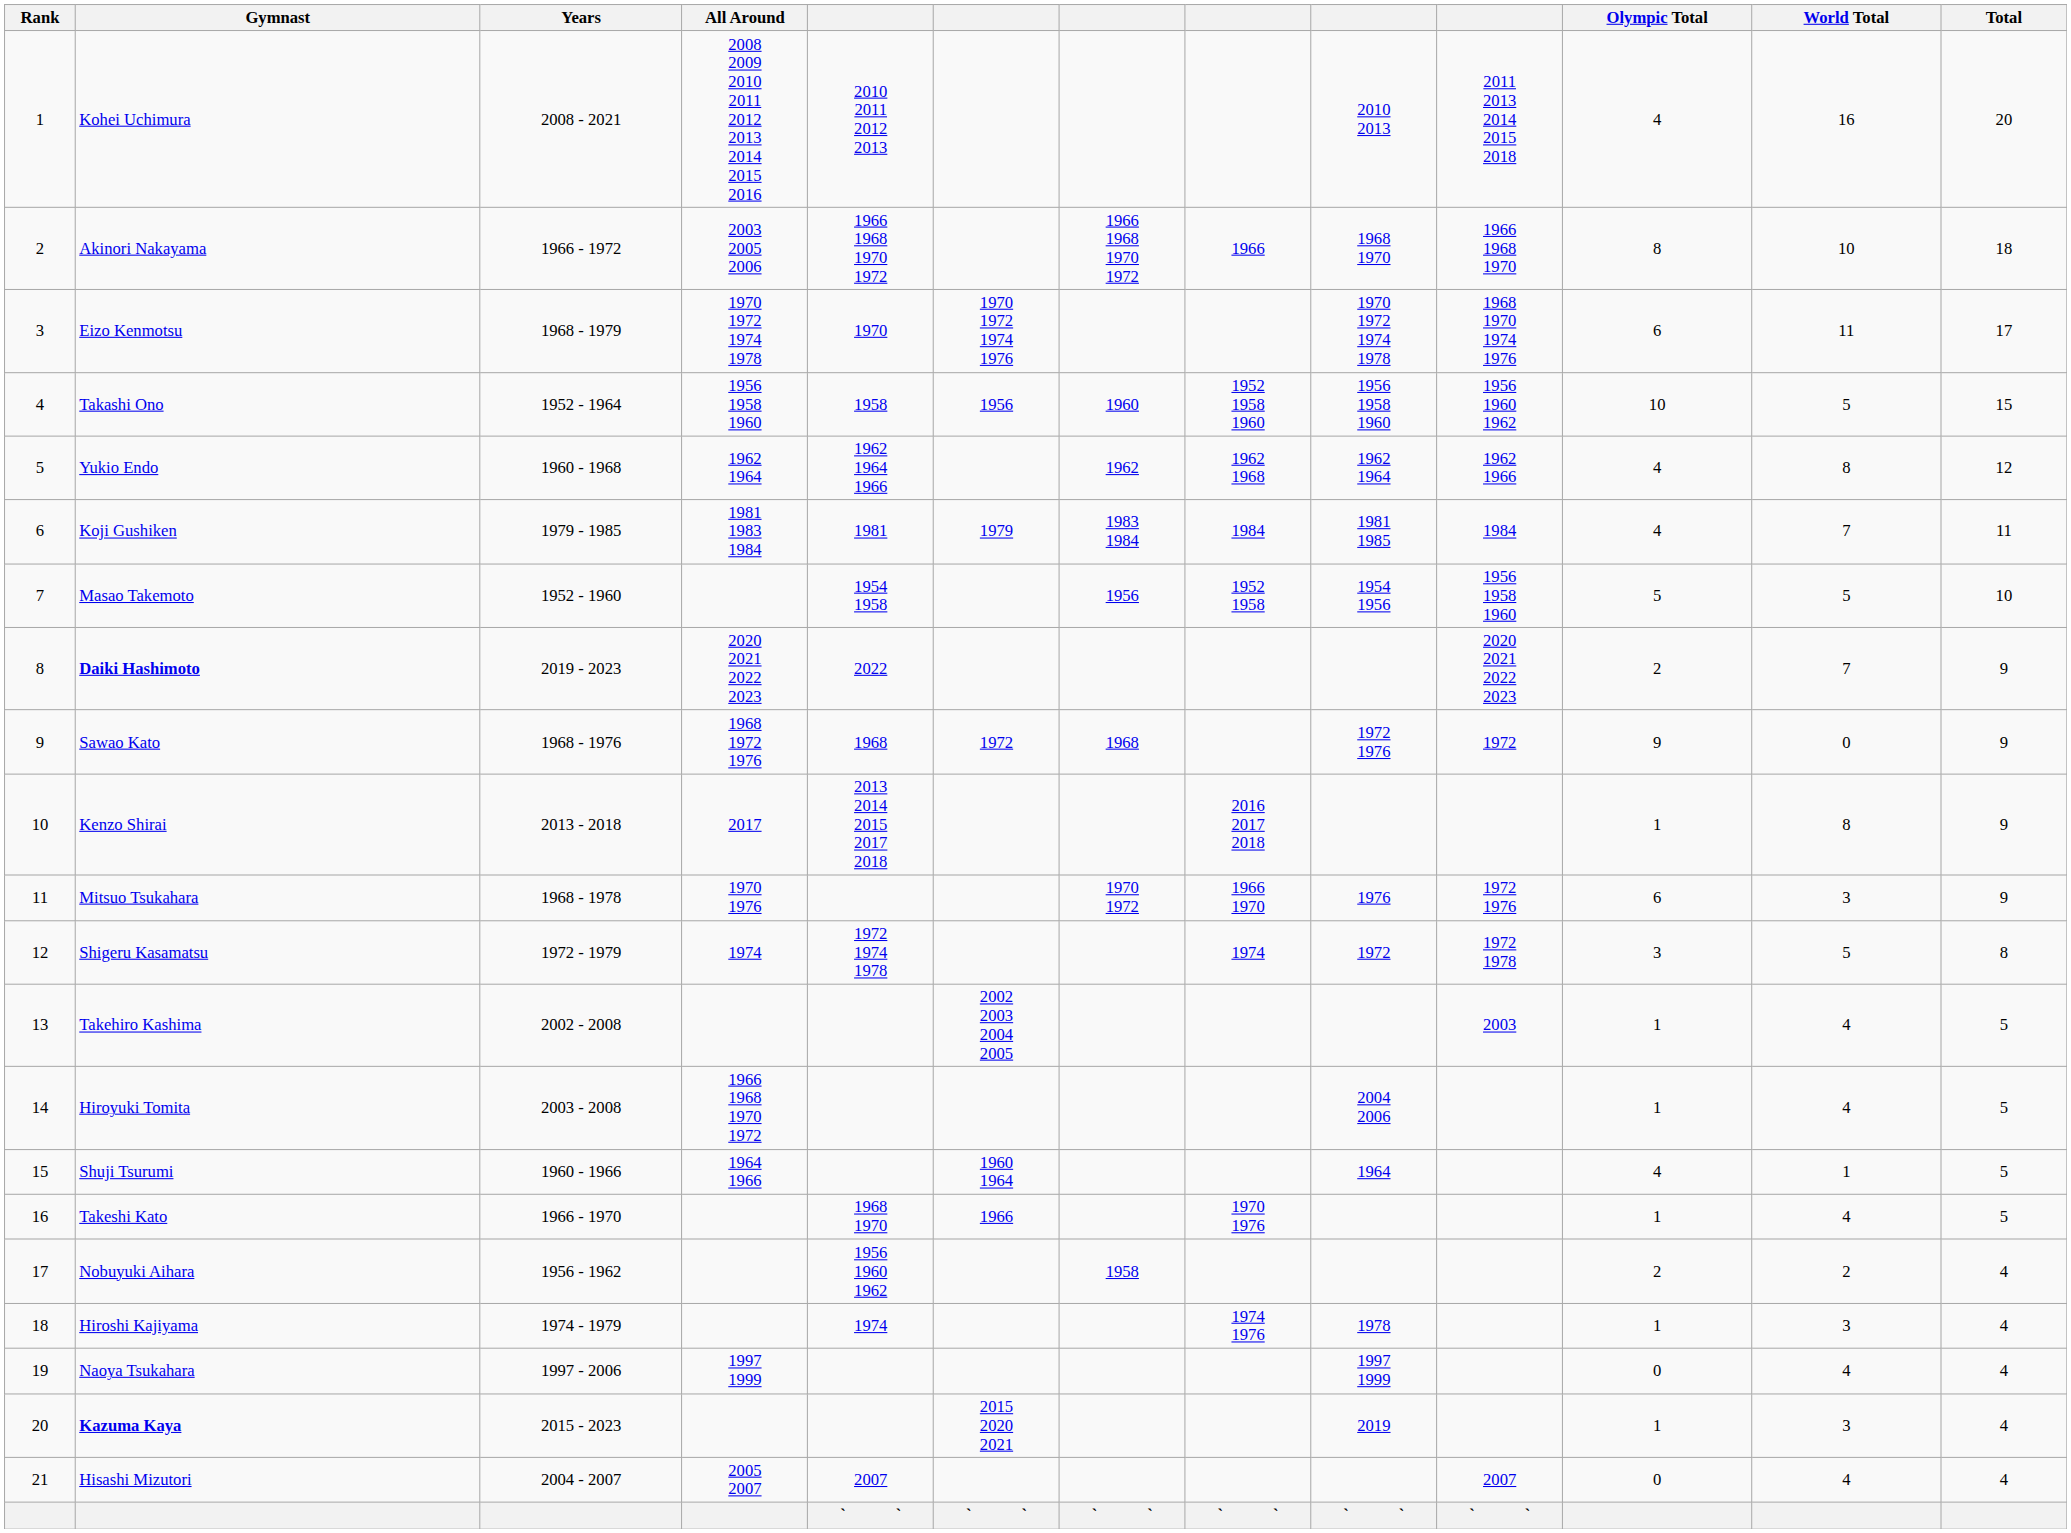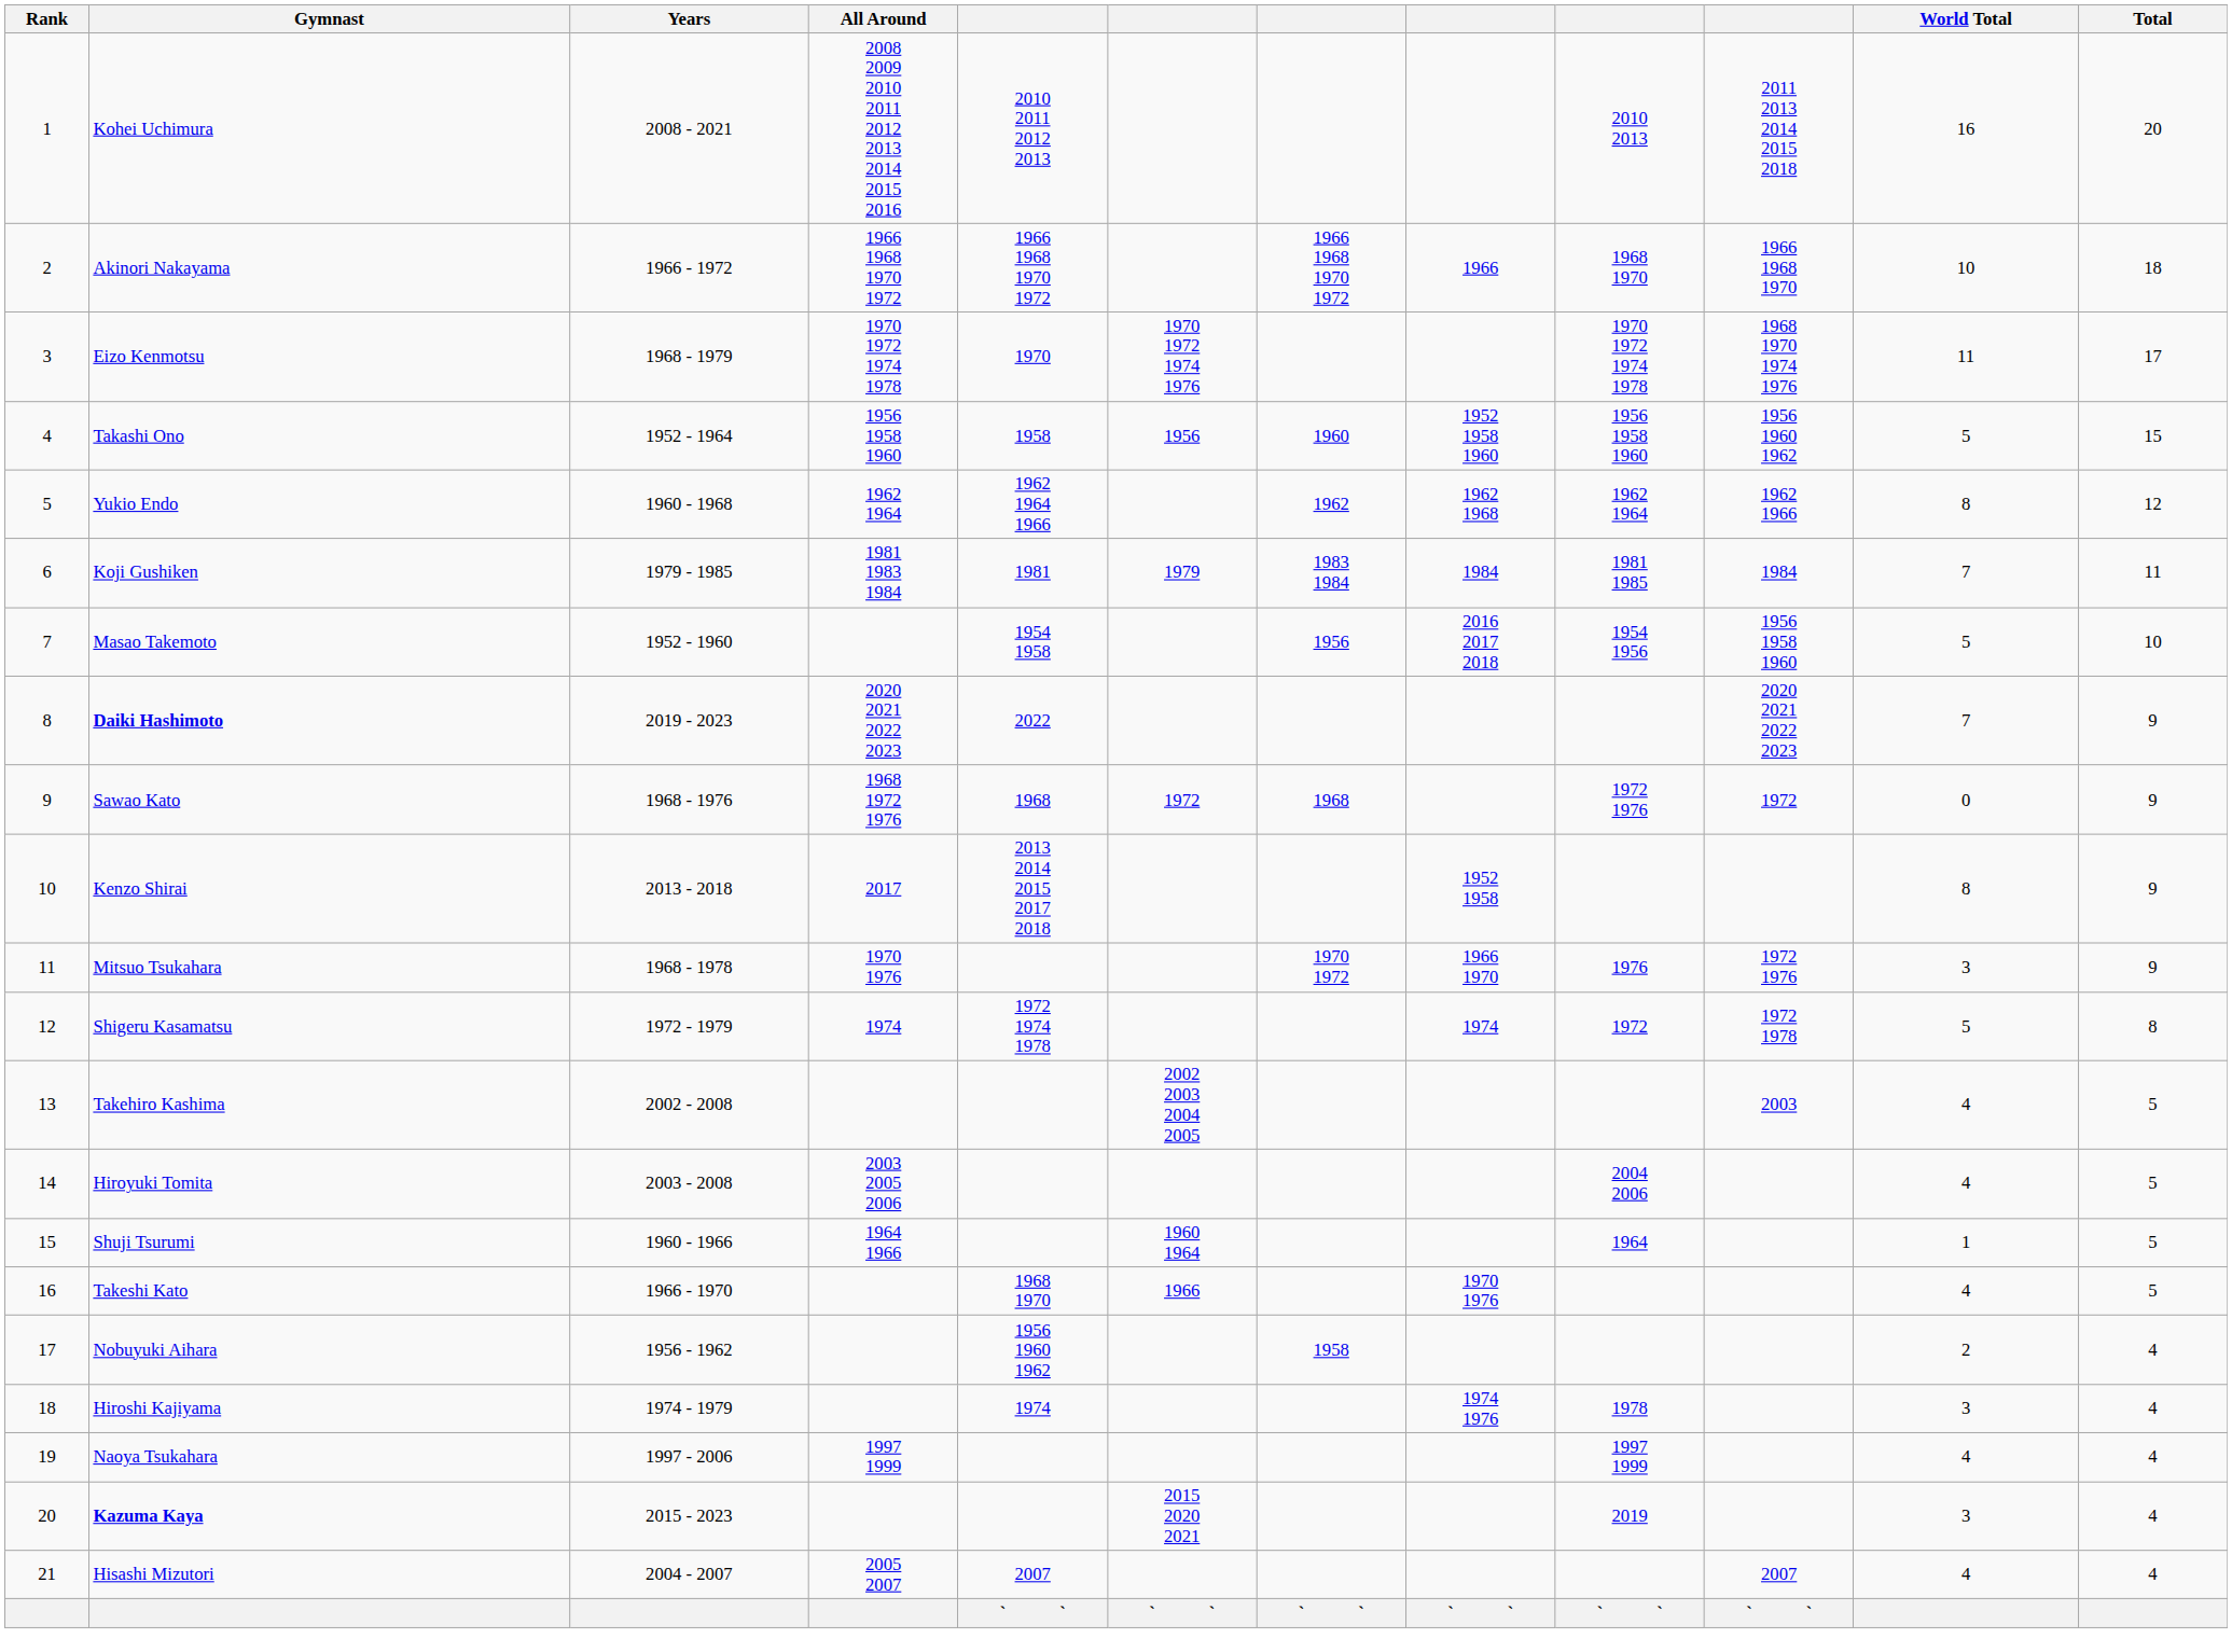 <table class="wikitable sortable collapsible autocollapse plainrowheaders" width=100% style="text-align:center;">
 <tr>
 <th style="width:1.8em;">Rank</th>
 <th class=unsortable style="width:15.5em;">Gymnast</th>
 <th style="width:7.5em;">Years</th>
 <th style="width:4.5em;">All Around</th>
 <th style="width:4.5em;"></th>
 <th style="width:4.5em;"></th>
 <th style="width:4.5em;"></th>
 <th style="width:4.5em;"></th>
 <th style="width:4.5em;"></th>
 <th style="width:4.5em;"></th>
-<th style="width:7.0em;"><a href='#'>Olympic</a> Total</th>
 <th style="width:7.0em;"><a href='#'>World</a> Total</th>
 <th style="width:4.5em;">Total</th>
 </tr>
 <tr>
 <td>1</td>
 <td align=left><a href='#'>Kohei Uchimura</a></td>
 <td>2008 - 2021</td>
 <td> <a href='#'>2008</a><br> <a href='#'>2009</a><br> <a href='#'>2010</a><br> <a href='#'>2011</a><br> <a href='#'>2012</a><br> <a href='#'>2013</a><br> <a href='#'>2014</a><br> <a href='#'>2015</a><br> <a href='#'>2016</a></td>
 <td> <a href='#'>2010</a><br> <a href='#'>2011</a><br> <a href='#'>2012</a><br> <a href='#'>2013</a></td>
 <td></td>
 <td></td>
 <td></td>
 <td> <a href='#'>2010</a><br> <a href='#'>2013</a></td>
 <td> <a href='#'>2011</a><br> <a href='#'>2013</a><br> <a href='#'>2014</a><br> <a href='#'>2015</a><br> <a href='#'>2018</a></td>
-<td>4</td>
 <td>16</td>
 <td>20</td>
 </tr>
 <tr>
 <td>2</td>
 <td align=left><a href='#'>Akinori Nakayama</a></td>
 <td>1966 - 1972</td>
-<td> <a href='#'>2003</a><br> <a href='#'>2005</a><br> <a href='#'>2006</a></td>
+<td> <a href='#'>1966</a><br> <a href='#'>1968</a><br> <a href='#'>1970</a><br> <a href='#'>1972</a></td>
 <td> <a href='#'>1966</a><br> <a href='#'>1968</a><br> <a href='#'>1970</a><br> <a href='#'>1972</a></td>
 <td></td>
 <td> <a href='#'>1966</a><br> <a href='#'>1968</a><br> <a href='#'>1970</a><br> <a href='#'>1972</a></td>
 <td> <a href='#'>1966</a></td>
 <td> <a href='#'>1968</a><br> <a href='#'>1970</a></td>
 <td> <a href='#'>1966</a><br> <a href='#'>1968</a><br> <a href='#'>1970</a></td>
-<td>8</td>
 <td>10</td>
 <td>18</td>
 </tr>
 <tr>
 <td>3</td>
 <td align=left><a href='#'>Eizo Kenmotsu</a></td>
 <td>1968 - 1979</td>
 <td> <a href='#'>1970</a><br> <a href='#'>1972</a><br> <a href='#'>1974</a><br> <a href='#'>1978</a></td>
 <td> <a href='#'>1970</a></td>
 <td> <a href='#'>1970</a><br> <a href='#'>1972</a><br> <a href='#'>1974</a><br> <a href='#'>1976</a></td>
 <td></td>
 <td></td>
 <td> <a href='#'>1970</a><br> <a href='#'>1972</a><br> <a href='#'>1974</a><br> <a href='#'>1978</a></td>
 <td> <a href='#'>1968</a><br> <a href='#'>1970</a><br> <a href='#'>1974</a><br> <a href='#'>1976</a></td>
-<td>6</td>
 <td>11</td>
 <td>17</td>
 </tr>
 <tr>
 <td>4</td>
 <td align=left><a href='#'>Takashi Ono</a></td>
 <td>1952 - 1964</td>
 <td> <a href='#'>1956</a><br> <a href='#'>1958</a><br> <a href='#'>1960</a></td>
 <td> <a href='#'>1958</a></td>
 <td> <a href='#'>1956</a></td>
 <td> <a href='#'>1960</a></td>
 <td> <a href='#'>1952</a><br> <a href='#'>1958</a><br> <a href='#'>1960</a></td>
 <td> <a href='#'>1956</a><br> <a href='#'>1958</a><br> <a href='#'>1960</a></td>
 <td> <a href='#'>1956</a><br> <a href='#'>1960</a><br> <a href='#'>1962</a></td>
-<td>10</td>
 <td>5</td>
 <td>15</td>
 </tr>
 <tr>
 <td>5</td>
 <td align=left><a href='#'>Yukio Endo</a></td>
 <td>1960 - 1968</td>
 <td> <a href='#'>1962</a><br> <a href='#'>1964</a></td>
 <td> <a href='#'>1962</a><br> <a href='#'>1964</a><br> <a href='#'>1966</a></td>
 <td></td>
 <td> <a href='#'>1962</a></td>
 <td> <a href='#'>1962</a><br> <a href='#'>1968</a></td>
 <td> <a href='#'>1962</a><br> <a href='#'>1964</a></td>
 <td> <a href='#'>1962</a><br> <a href='#'>1966</a></td>
-<td>4</td>
 <td>8</td>
 <td>12</td>
 </tr>
 <tr>
 <td>6</td>
 <td align=left><a href='#'>Koji Gushiken</a></td>
 <td>1979 - 1985</td>
 <td> <a href='#'>1981</a><br> <a href='#'>1983</a><br> <a href='#'>1984</a></td>
 <td> <a href='#'>1981</a></td>
 <td> <a href='#'>1979</a></td>
 <td> <a href='#'>1983</a><br> <a href='#'>1984</a></td>
 <td> <a href='#'>1984</a></td>
 <td> <a href='#'>1981</a><br> <a href='#'>1985</a></td>
 <td> <a href='#'>1984</a></td>
-<td>4</td>
 <td>7</td>
 <td>11</td>
 </tr>
 <tr>
 <td>7</td>
 <td align=left><a href='#'>Masao Takemoto</a></td>
 <td>1952 - 1960</td>
 <td></td>
 <td> <a href='#'>1954</a><br> <a href='#'>1958</a></td>
 <td></td>
 <td> <a href='#'>1956</a></td>
-<td> <a href='#'>1952</a><br> <a href='#'>1958</a></td>
+<td> <a href='#'>2016</a><br> <a href='#'>2017</a><br> <a href='#'>2018</a></td>
 <td> <a href='#'>1954</a><br> <a href='#'>1956</a></td>
 <td> <a href='#'>1956</a><br> <a href='#'>1958</a><br> <a href='#'>1960</a></td>
-<td>5</td>
 <td>5</td>
 <td>10</td>
 </tr>
 <tr>
 <td>8</td>
 <td align=left><strong><a href='#'>Daiki Hashimoto</a></strong></td>
 <td>2019 - 2023</td>
 <td> <a href='#'>2020</a><br> <a href='#'>2021</a><br> <a href='#'>2022</a><br> <a href='#'>2023</a></td>
 <td> <a href='#'>2022</a></td>
 <td></td>
 <td></td>
 <td></td>
 <td></td>
 <td> <a href='#'>2020</a><br> <a href='#'>2021</a><br> <a href='#'>2022</a><br> <a href='#'>2023</a></td>
-<td>2</td>
 <td>7</td>
 <td>9</td>
 </tr>
 <tr>
 <td>9</td>
 <td align=left><a href='#'>Sawao Kato</a></td>
 <td>1968 - 1976</td>
 <td> <a href='#'>1968</a><br> <a href='#'>1972</a><br> <a href='#'>1976</a></td>
 <td> <a href='#'>1968</a></td>
 <td> <a href='#'>1972</a></td>
 <td> <a href='#'>1968</a></td>
 <td></td>
 <td> <a href='#'>1972</a><br> <a href='#'>1976</a></td>
 <td> <a href='#'>1972</a></td>
-<td>9</td>
 <td>0</td>
 <td>9</td>
 </tr>
 <tr>
 <td>10</td>
 <td align=left><a href='#'>Kenzo Shirai</a></td>
 <td>2013 - 2018</td>
 <td> <a href='#'>2017</a></td>
 <td> <a href='#'>2013</a><br> <a href='#'>2014</a><br> <a href='#'>2015</a><br> <a href='#'>2017</a><br> <a href='#'>2018</a></td>
 <td></td>
 <td></td>
-<td> <a href='#'>2016</a><br> <a href='#'>2017</a><br> <a href='#'>2018</a></td>
+<td> <a href='#'>1952</a><br> <a href='#'>1958</a></td>
 <td></td>
 <td></td>
-<td>1</td>
 <td>8</td>
 <td>9</td>
 </tr>
 <tr>
 <td>11</td>
 <td align=left><a href='#'>Mitsuo Tsukahara</a></td>
 <td>1968 - 1978</td>
 <td> <a href='#'>1970</a><br> <a href='#'>1976</a></td>
 <td></td>
 <td></td>
 <td> <a href='#'>1970</a><br> <a href='#'>1972</a></td>
 <td> <a href='#'>1966</a><br> <a href='#'>1970</a></td>
 <td> <a href='#'>1976</a></td>
 <td> <a href='#'>1972</a><br> <a href='#'>1976</a></td>
-<td>6</td>
 <td>3</td>
 <td>9</td>
 </tr>
 <tr>
 <td>12</td>
 <td align=left><a href='#'>Shigeru&nbsp;Kasamatsu</a></td>
 <td>1972 - 1979</td>
 <td> <a href='#'>1974</a></td>
 <td> <a href='#'>1972</a><br> <a href='#'>1974</a><br> <a href='#'>1978</a></td>
 <td></td>
 <td></td>
 <td> <a href='#'>1974</a></td>
 <td> <a href='#'>1972</a></td>
 <td> <a href='#'>1972</a><br> <a href='#'>1978</a></td>
-<td>3</td>
 <td>5</td>
 <td>8</td>
 </tr>
 <tr>
 <td>13</td>
 <td align=left><a href='#'>Takehiro Kashima</a></td>
 <td>2002 - 2008</td>
 <td></td>
 <td></td>
 <td> <a href='#'>2002</a><br> <a href='#'>2003</a><br> <a href='#'>2004</a><br> <a href='#'>2005</a></td>
 <td></td>
 <td></td>
 <td></td>
 <td> <a href='#'>2003</a></td>
-<td>1</td>
 <td>4</td>
 <td>5</td>
 </tr>
 <tr>
 <td>14</td>
 <td align=left><a href='#'>Hiroyuki Tomita</a></td>
 <td>2003 - 2008</td>
-<td> <a href='#'>1966</a><br> <a href='#'>1968</a><br> <a href='#'>1970</a><br> <a href='#'>1972</a></td>
+<td> <a href='#'>2003</a><br> <a href='#'>2005</a><br> <a href='#'>2006</a></td>
 <td></td>
 <td></td>
 <td></td>
 <td></td>
 <td> <a href='#'>2004</a><br> <a href='#'>2006</a></td>
 <td></td>
-<td>1</td>
 <td>4</td>
 <td>5</td>
 </tr>
 <tr>
 <td>15</td>
 <td align=left><a href='#'>Shuji Tsurumi</a></td>
 <td>1960 - 1966</td>
 <td> <a href='#'>1964</a><br> <a href='#'>1966</a></td>
 <td></td>
 <td> <a href='#'>1960</a><br> <a href='#'>1964</a></td>
 <td></td>
 <td></td>
 <td> <a href='#'>1964</a></td>
 <td></td>
-<td>4</td>
 <td>1</td>
 <td>5</td>
 </tr>
 <tr>
 <td>16</td>
 <td align=left><a href='#'>Takeshi Kato</a></td>
 <td>1966 - 1970</td>
 <td></td>
 <td> <a href='#'>1968</a><br> <a href='#'>1970</a></td>
 <td> <a href='#'>1966</a></td>
 <td></td>
 <td> <a href='#'>1970</a><br> <a href='#'>1976</a></td>
 <td></td>
 <td></td>
-<td>1</td>
 <td>4</td>
 <td>5</td>
 </tr>
 <tr>
 <td>17</td>
 <td align=left><a href='#'>Nobuyuki Aihara</a></td>
 <td>1956 - 1962</td>
 <td></td>
 <td> <a href='#'>1956</a><br> <a href='#'>1960</a><br> <a href='#'>1962</a></td>
 <td></td>
 <td> <a href='#'>1958</a></td>
 <td></td>
 <td></td>
 <td></td>
 <td>2</td>
-<td>2</td>
 <td>4</td>
 </tr>
 <tr>
 <td>18</td>
 <td align=left><a href='#'>Hiroshi Kajiyama</a></td>
 <td>1974 - 1979</td>
 <td></td>
 <td> <a href='#'>1974</a></td>
 <td></td>
 <td></td>
 <td> <a href='#'>1974</a><br> <a href='#'>1976</a></td>
 <td> <a href='#'>1978</a></td>
 <td></td>
-<td>1</td>
 <td>3</td>
 <td>4</td>
 </tr>
 <tr>
 <td>19</td>
 <td align=left><a href='#'>Naoya Tsukahara</a></td>
 <td>1997 - 2006</td>
 <td> <a href='#'>1997</a><br> <a href='#'>1999</a></td>
 <td></td>
 <td></td>
 <td></td>
 <td></td>
 <td> <a href='#'>1997</a><br> <a href='#'>1999</a></td>
 <td></td>
-<td>0</td>
 <td>4</td>
 <td>4</td>
 </tr>
 <tr>
 <td>20</td>
 <td align=left><strong><a href='#'>Kazuma Kaya</a></strong></td>
 <td>2015 - 2023</td>
 <td></td>
 <td></td>
 <td> <a href='#'>2015</a><br> <a href='#'>2020</a><br> <a href='#'>2021</a></td>
 <td></td>
 <td></td>
 <td> <a href='#'>2019</a></td>
 <td></td>
-<td>1</td>
 <td>3</td>
 <td>4</td>
 </tr>
 <tr>
 <td>21</td>
 <td align=left><a href='#'>Hisashi Mizutori</a></td>
 <td>2004 - 2007</td>
 <td> <a href='#'>2005</a><br> <a href='#'>2007</a></td>
 <td> <a href='#'>2007</a></td>
 <td></td>
 <td></td>
 <td></td>
 <td></td>
 <td> <a href='#'>2007</a></td>
-<td>0</td>
 <td>4</td>
 <td>4</td>
 </tr>
 <tr>
 <th></th>
 <th></th>
 <th></th>
 <th></th>
 <th>`            `</th>
 <th>`            `</th>
 <th>`            `</th>
 <th>`            `</th>
 <th>`            `</th>
 <th>`            `</th>
 <th></th>
 <th></th>
-<th></th>
 </tr>
 </table>
